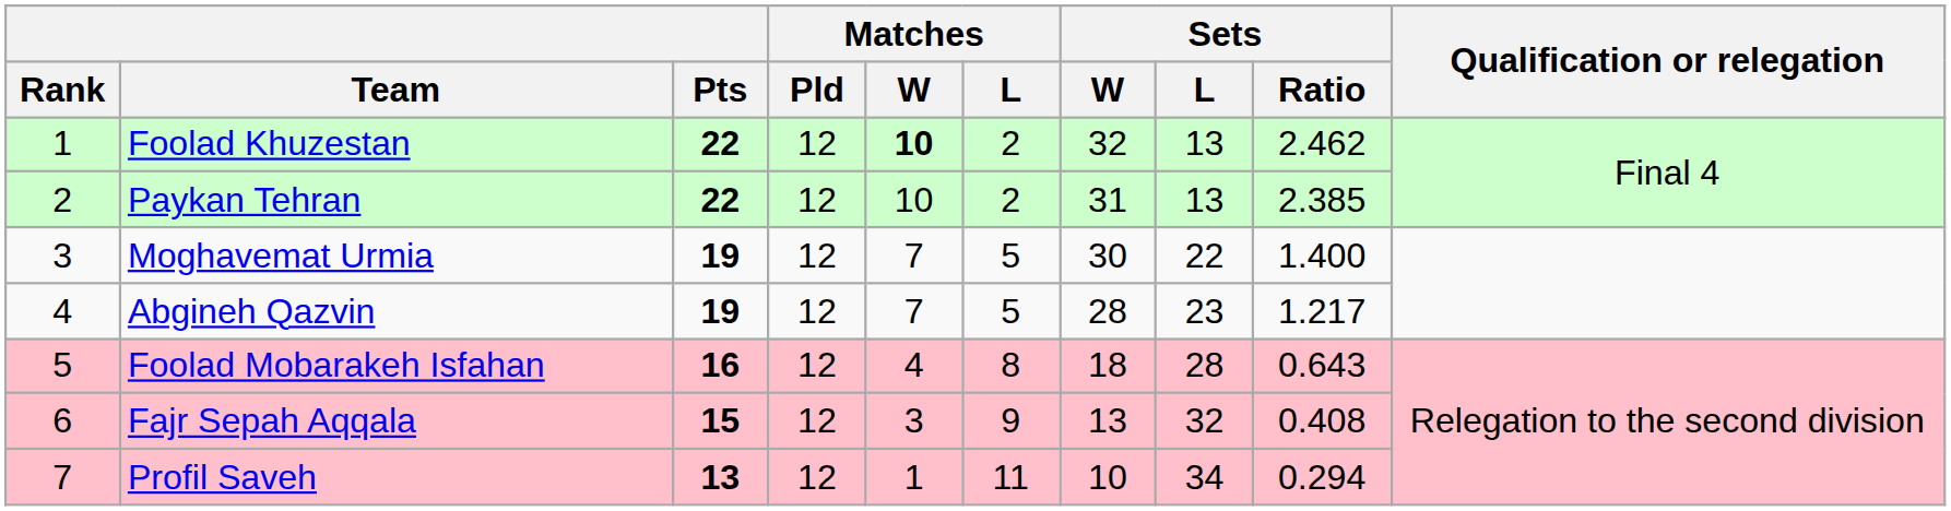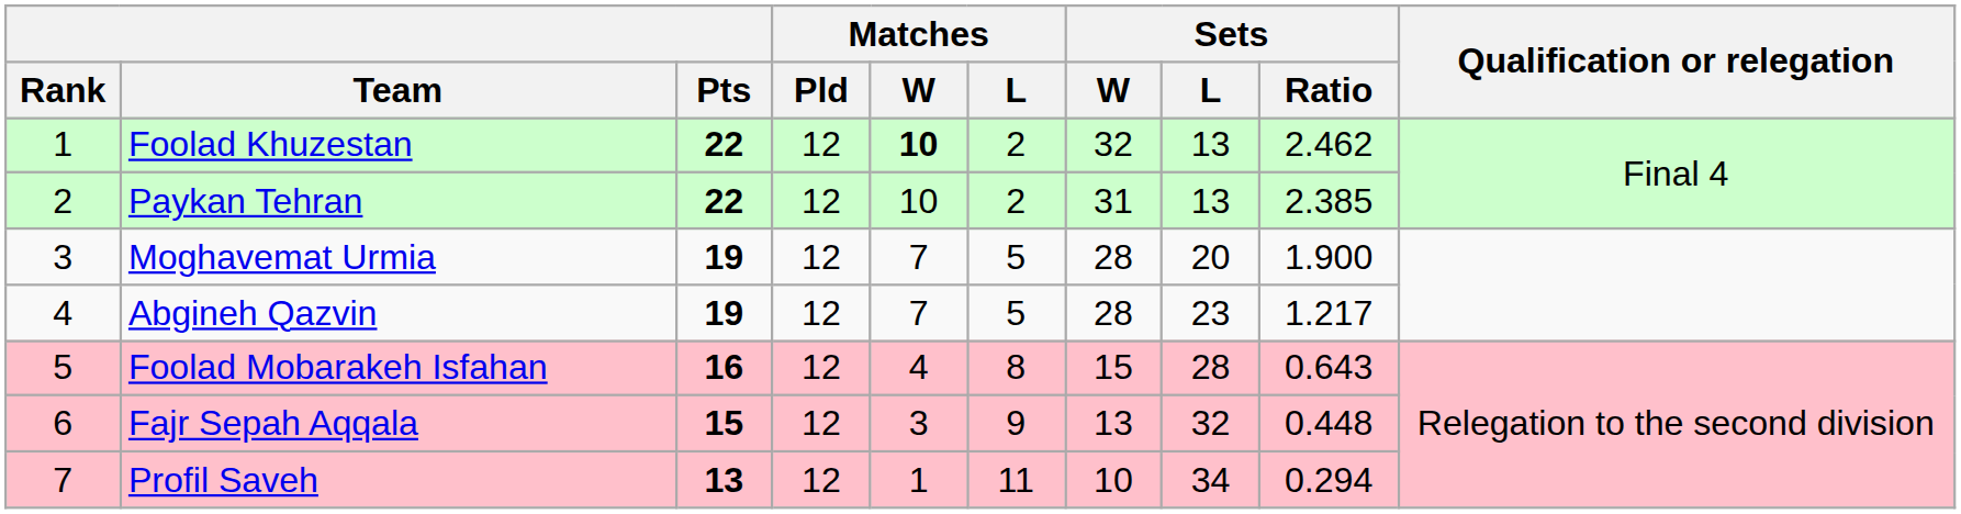 <table class="wikitable" style="text-align:center; font-size:90%">
 <tr>
 <th colspan=3></th>
 <th colspan=3>Matches</th>
 <th colspan=3>Sets</th>
 <th rowspan=2 width=220>Qualification or relegation</th>
 </tr>
 <tr>
 <th width=40>Rank</th>
 <th width=220>Team</th>
 <th width=33>Pts</th>
 <th width=33>Pld</th>
 <th width=33>W</th>
 <th width=33>L</th>
 <th width=33>W</th>
 <th width=33>L</th>
 <th width=50>Ratio</th>
 </tr>
 <tr bgcolor=ccffcc>
 <td>1</td>
 <td align="left"><a href='#'>Foolad Khuzestan</a></td>
 <td><strong>22</strong></td>
 <td>12</td>
 <td><strong>10</strong></td>
 <td>2</td>
 <td>32</td>
 <td>13</td>
 <td>2.462</td>
 <td rowspan=2>Final 4</td>
 </tr>
 <tr bgcolor=ccffcc>
 <td>2</td>
 <td align="left"><a href='#'>Paykan Tehran</a></td>
 <td><strong>22</strong></td>
 <td>12</td>
 <td>10</td>
 <td>2</td>
 <td>31</td>
 <td>13</td>
 <td>2.385</td>
 </tr>
 <tr>
 <td>3</td>
 <td align="left"><a href='#'>Moghavemat Urmia</a></td>
 <td><strong>19</strong></td>
 <td>12</td>
 <td>7</td>
 <td>5</td>
-<td>30</td>
-<td>22</td>
-<td>1.400</td>
+<td>28</td>
+<td>20</td>
+<td>1.900</td>
 <td rowspan=2></td>
 </tr>
 <tr>
 <td>4</td>
 <td align="left"><a href='#'>Abgineh Qazvin</a></td>
 <td><strong>19</strong></td>
 <td>12</td>
 <td>7</td>
 <td>5</td>
 <td>28</td>
 <td>23</td>
 <td>1.217</td>
 </tr>
 <tr bgcolor=pink>
 <td>5</td>
 <td align="left"><a href='#'>Foolad Mobarakeh Isfahan</a></td>
 <td><strong>16</strong></td>
 <td>12</td>
 <td>4</td>
 <td>8</td>
-<td>18</td>
+<td>15</td>
 <td>28</td>
 <td>0.643</td>
 <td rowspan=3>Relegation to the second division</td>
 </tr>
 <tr bgcolor=pink>
 <td>6</td>
 <td align="left"><a href='#'>Fajr Sepah Aqqala</a></td>
 <td><strong>15</strong></td>
 <td>12</td>
 <td>3</td>
 <td>9</td>
 <td>13</td>
 <td>32</td>
-<td>0.408</td>
+<td>0.448</td>
 </tr>
 <tr bgcolor=pink>
 <td>7</td>
 <td align="left"><a href='#'>Profil Saveh</a></td>
 <td><strong>13</strong></td>
 <td>12</td>
 <td>1</td>
 <td>11</td>
 <td>10</td>
 <td>34</td>
 <td>0.294</td>
 </tr>
 </table>
